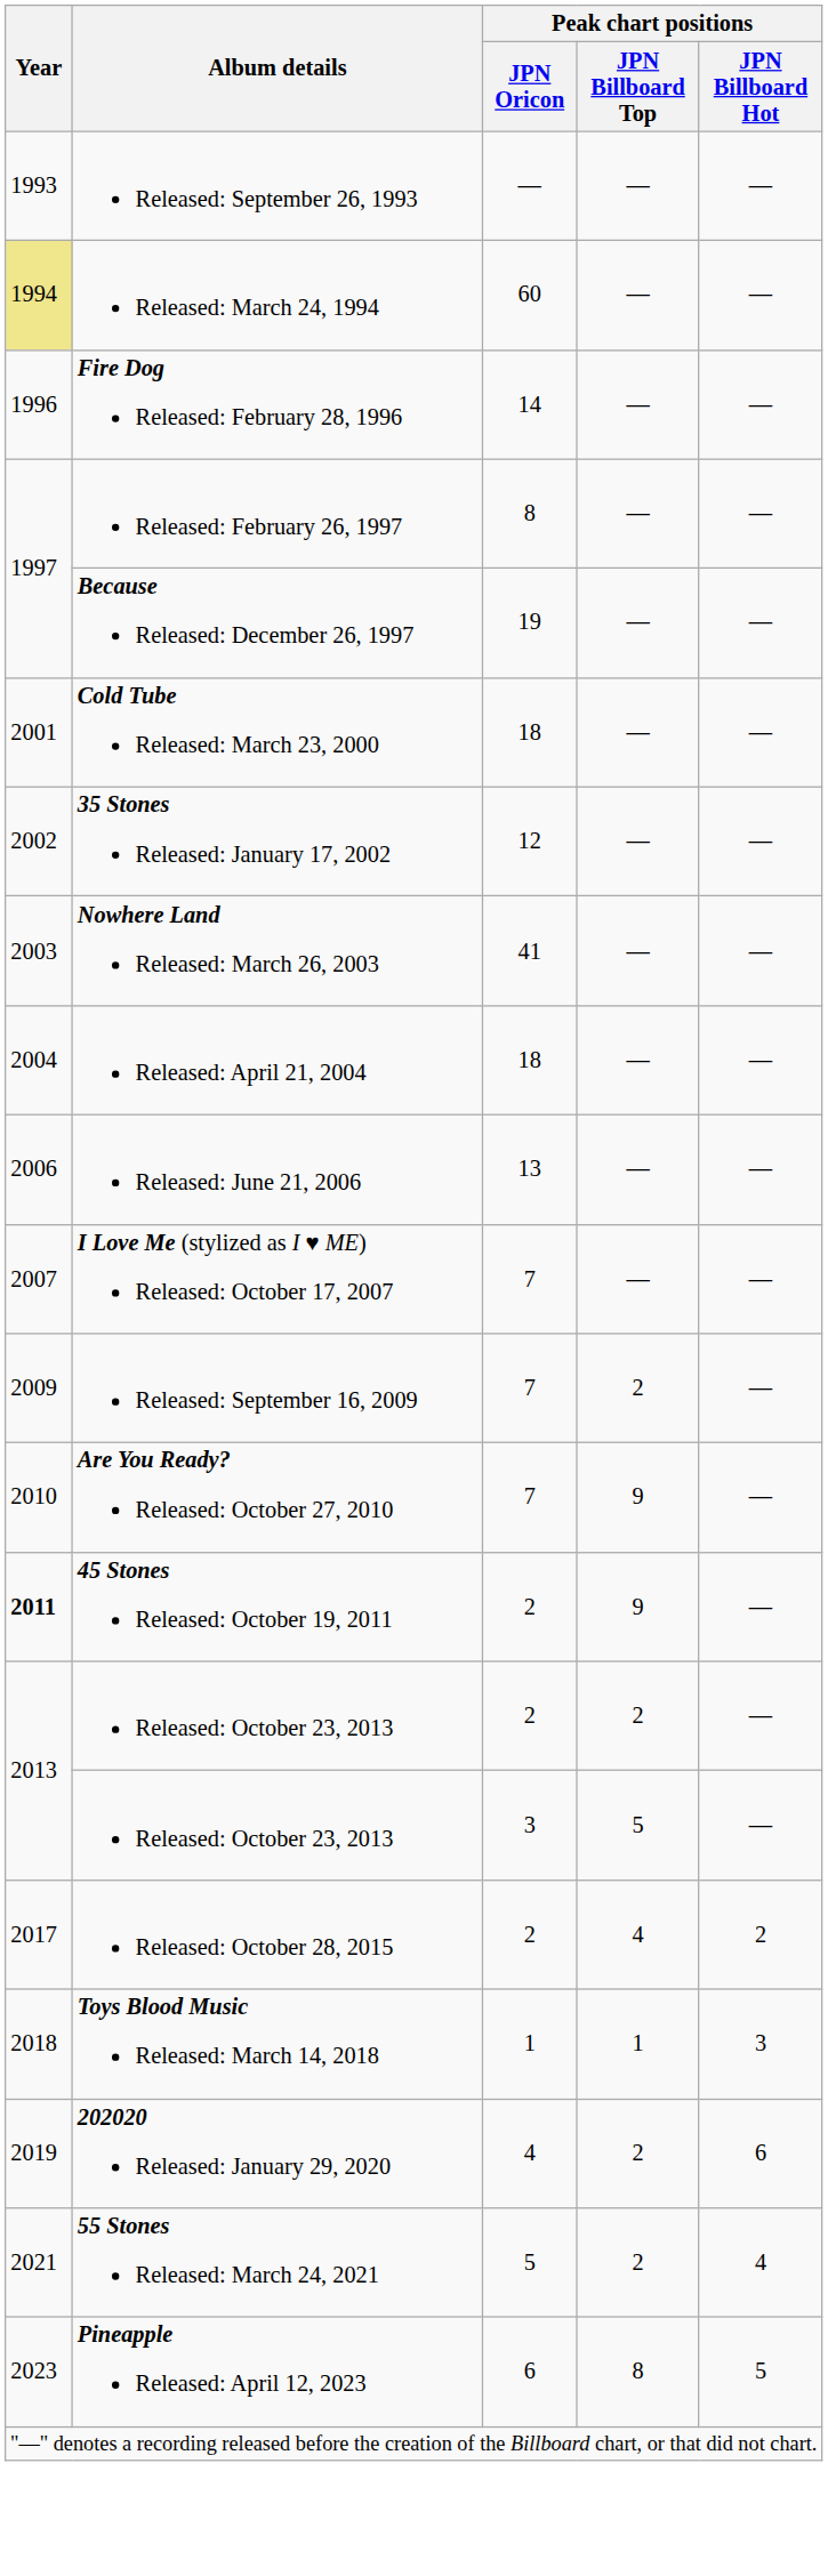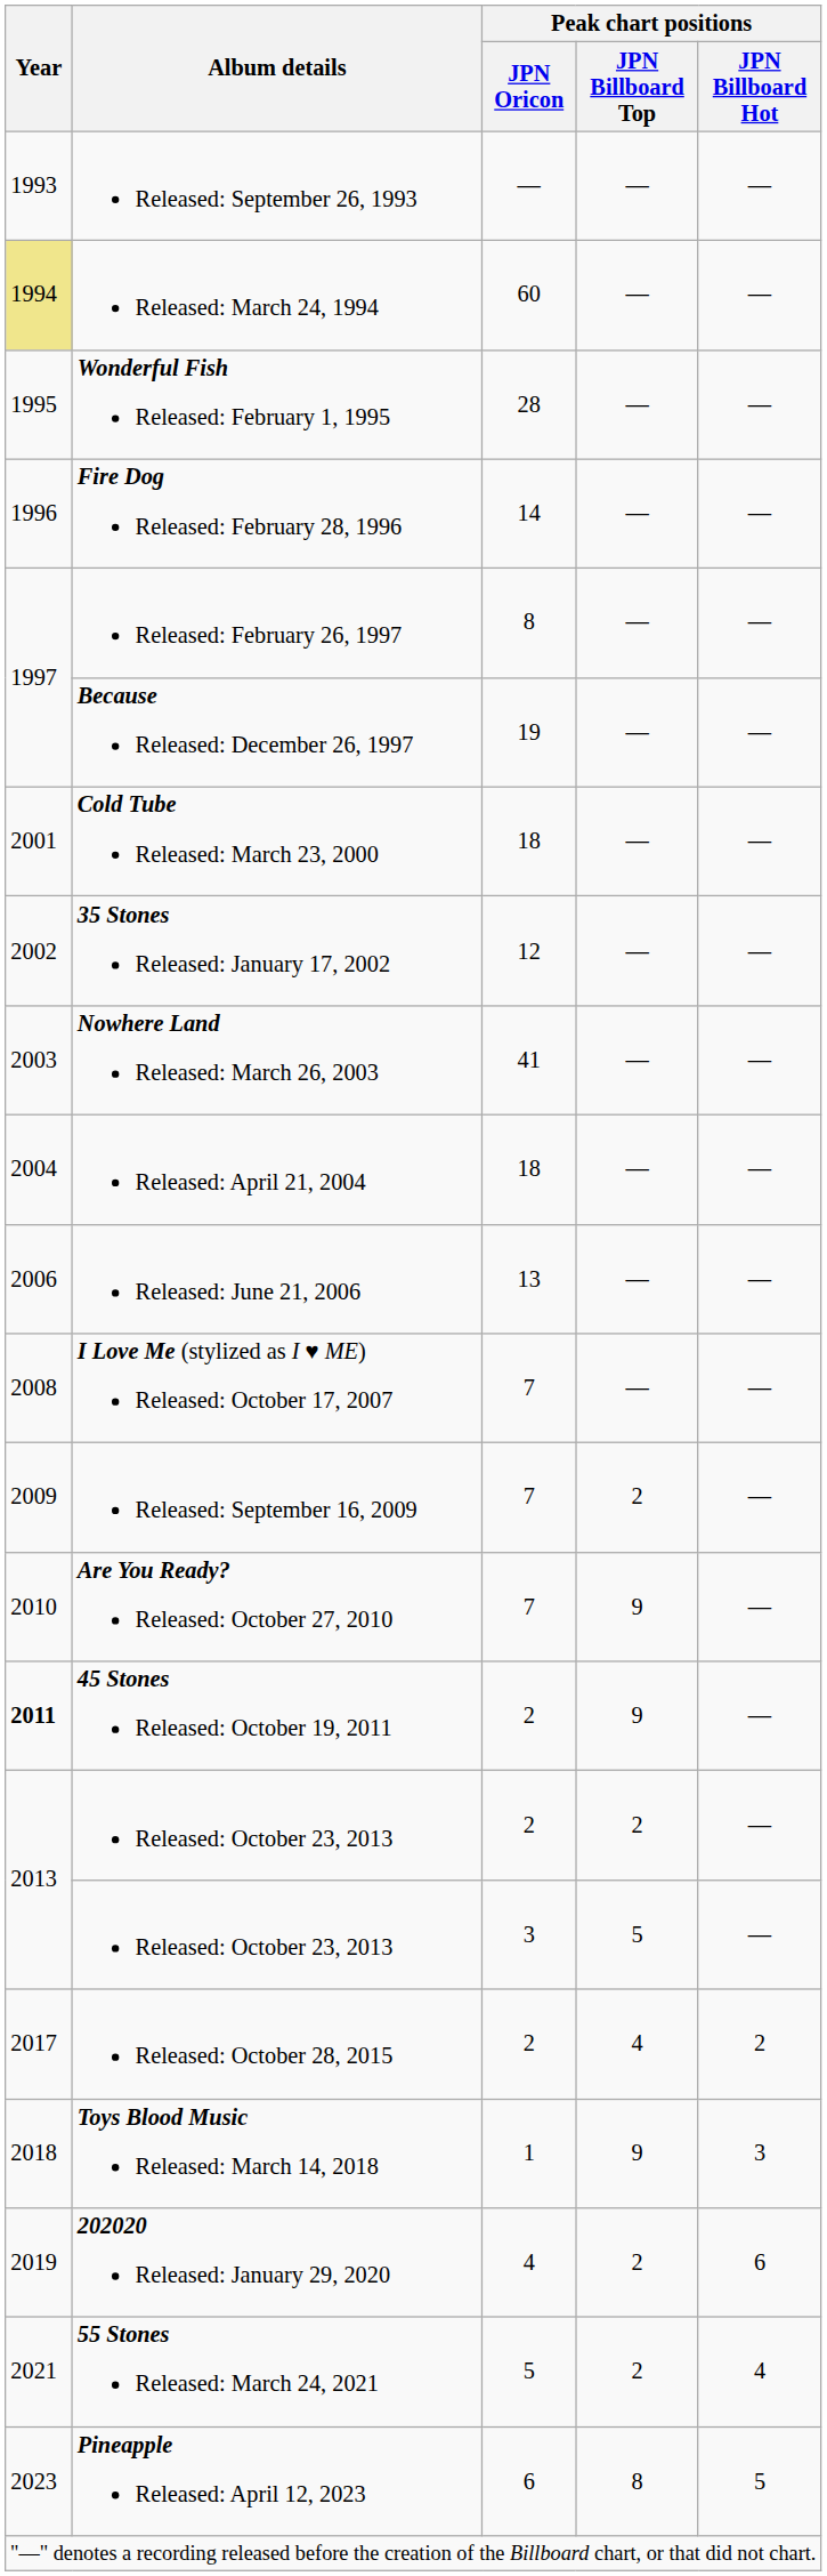 <table class="wikitable">
 <tr>
 <th scope="col" rowspan="2">Year</th>
 <th scope="col" rowspan="2">Album details</th>
 <th scope="col" colspan="3">Peak chart positions</th>
 </tr>
 <tr>
 <th><a href='#'>JPN<br>Oricon</a><br></th>
 <th><a href='#'>JPN<br>Billboard</a><br>Top<br></th>
 <th><a href='#'>JPN<br>Billboard<br>Hot</a><br></th>
 </tr>
 <tr>
 <td>1993</td>
 <td><br><ul><li>Released: September 26, 1993</li></ul></td>
 <td align="center">—</td>
 <td align="center">—</td>
 <td align="center">—</td>
 </tr>
 <tr>
 <td style="background: khaki;">1994</td>
 <td><br><ul><li>Released: March 24, 1994</li></ul></td>
 <td align="center">60</td>
+<td align="center">—</td>
+<td align="center">—</td>
+</tr>
+<tr>
+<td>1995</td>
+<td><strong><em>Wonderful Fish</em></strong><br><ul><li>Released: February 1, 1995</li></ul></td>
+<td align="center">28</td>
 <td align="center">—</td>
 <td align="center">—</td>
 </tr>
 <tr>
 <td>1996</td>
 <td><strong><em>Fire Dog</em></strong><br><ul><li>Released: February 28, 1996</li></ul></td>
 <td align="center">14</td>
 <td align="center">—</td>
 <td align="center">—</td>
 </tr>
 <tr>
 <td rowspan="2">1997</td>
 <td><br><ul><li>Released: February 26, 1997</li></ul></td>
 <td align="center">8</td>
 <td align="center">—</td>
 <td align="center">—</td>
 </tr>
 <tr>
 <td><strong><em>Because</em></strong><br><ul><li>Released: December 26, 1997</li></ul></td>
 <td align="center">19</td>
 <td align="center">—</td>
 <td align="center">—</td>
 </tr>
 <tr>
 <td>2001</td>
 <td><strong><em>Cold Tube</em></strong><br><ul><li>Released: March 23, 2000</li></ul></td>
 <td align="center">18</td>
 <td align="center">—</td>
 <td align="center">—</td>
 </tr>
 <tr>
 <td>2002</td>
 <td><strong><em>35 Stones</em></strong><br><ul><li>Released: January 17, 2002</li></ul></td>
 <td align="center">12</td>
 <td align="center">—</td>
 <td align="center">—</td>
 </tr>
 <tr>
 <td>2003</td>
 <td><strong><em>Nowhere Land</em></strong><br><ul><li>Released: March 26, 2003</li></ul></td>
 <td align="center">41</td>
 <td align="center">—</td>
 <td align="center">—</td>
 </tr>
 <tr>
 <td>2004</td>
 <td><br><ul><li>Released: April 21, 2004</li></ul></td>
 <td align="center">18</td>
 <td align="center">—</td>
 <td align="center">—</td>
 </tr>
 <tr>
 <td>2006</td>
 <td><br><ul><li>Released: June 21, 2006</li></ul></td>
 <td align="center">13</td>
 <td align="center">—</td>
 <td align="center">—</td>
 </tr>
 <tr>
-<td>2007</td>
+<td>2008</td>
 <td><strong><em>I Love Me</em></strong> (stylized as <em>I ♥ ME</em>)<br><ul><li>Released: October 17, 2007</li></ul></td>
 <td align="center">7</td>
 <td align="center">—</td>
 <td align="center">—</td>
 </tr>
 <tr>
 <td>2009</td>
 <td><br><ul><li>Released: September 16, 2009</li></ul></td>
 <td align="center">7</td>
 <td align="center">2</td>
 <td align="center">—</td>
 </tr>
 <tr>
 <td>2010</td>
 <td><strong><em>Are You Ready?</em></strong><br><ul><li>Released: October 27, 2010</li></ul></td>
 <td align="center">7</td>
 <td align="center">9</td>
 <td align="center">—</td>
 </tr>
 <tr>
 <td><strong>2011</strong></td>
 <td><strong><em>45 Stones</em></strong><br><ul><li>Released: October 19, 2011</li></ul></td>
 <td align="center">2</td>
 <td align="center">9</td>
 <td align="center">—</td>
 </tr>
 <tr>
 <td rowspan="2">2013</td>
 <td><br><ul><li>Released: October 23, 2013</li></ul></td>
 <td align="center">2</td>
 <td align="center">2</td>
 <td align="center">—</td>
 </tr>
 <tr>
 <td><br><ul><li>Released: October 23, 2013</li></ul></td>
 <td align="center">3</td>
 <td align="center">5</td>
 <td align="center">—</td>
 </tr>
 <tr>
 <td>2017</td>
 <td><br><ul><li>Released: October 28, 2015</li></ul></td>
 <td align="center">2</td>
 <td align="center">4</td>
 <td align="center">2</td>
 </tr>
 <tr>
 <td>2018</td>
 <td><strong><em>Toys Blood Music</em></strong><br><ul><li>Released: March 14, 2018</li></ul></td>
 <td align="center">1</td>
-<td align="center">1</td>
+<td align="center">9</td>
 <td align="center">3</td>
 </tr>
 <tr>
 <td>2019</td>
 <td><strong><em>202020</em></strong><br><ul><li>Released: January 29, 2020</li></ul></td>
 <td align="center">4</td>
 <td align="center">2</td>
 <td align="center">6</td>
 </tr>
 <tr>
 <td>2021</td>
 <td><strong><em>55 Stones</em></strong><br><ul><li>Released: March 24, 2021</li></ul></td>
 <td align="center">5</td>
 <td align="center">2</td>
 <td align="center">4</td>
 </tr>
 <tr>
 <td>2023</td>
 <td><strong><em>Pineapple</em></strong><br><ul><li>Released: April 12, 2023</li></ul></td>
 <td align="center">6</td>
 <td align="center">8</td>
 <td align="center">5</td>
 </tr>
 <tr>
 <td align="center" colspan="5" style="font-size:90%">"—" denotes a recording released before the creation of the <em>Billboard</em> chart, or that did not chart.</td>
 </tr>
 </table>
